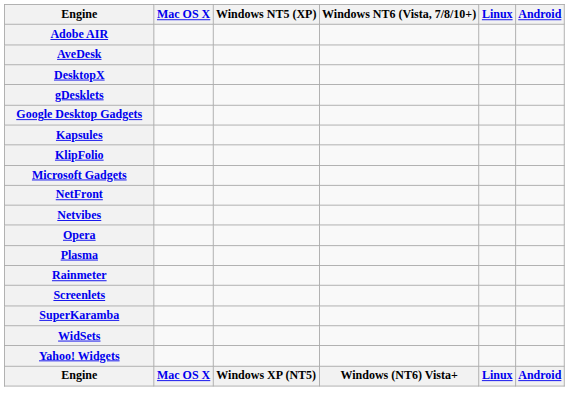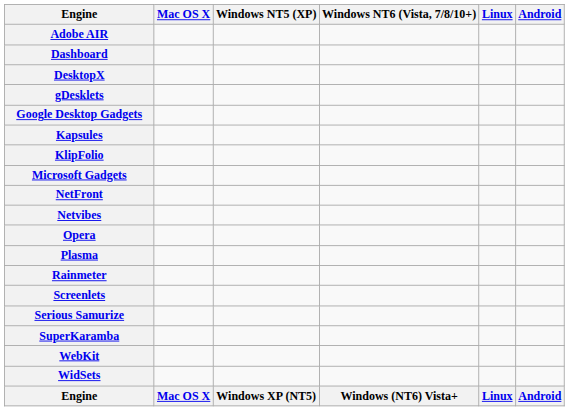 <table class="sortable wikitable" style="text-align: center; font-size: smaller; width: auto;">
 <tr>
 <th style="width: 12em;">Engine</th>
 <th><a href='#'>Mac OS X</a></th>
 <th>Windows NT5 (XP)</th>
 <th>Windows NT6 (Vista, 7/8/10+)</th>
 <th><a href='#'>Linux</a></th>
 <th><a href='#'>Android</a></th>
 </tr>
 <tr>
 <th><a href='#'>Adobe AIR</a></th>
 <td></td>
 <td></td>
 <td></td>
 <td></td>
 <td></td>
 </tr>
 <tr>
-<th><a href='#'>AveDesk</a></th>
+<th><a href='#'>Dashboard</a></th>
 <td></td>
 <td></td>
 <td></td>
 <td></td>
 <td></td>
 </tr>
 <tr>
 <th><a href='#'>DesktopX</a></th>
 <td></td>
 <td></td>
 <td></td>
 <td></td>
 <td></td>
 </tr>
 <tr>
 <th><a href='#'>gDesklets</a></th>
 <td></td>
 <td></td>
 <td></td>
 <td></td>
 <td></td>
 </tr>
 <tr>
 <th><a href='#'>Google Desktop Gadgets</a></th>
 <td></td>
 <td></td>
 <td></td>
 <td></td>
 <td></td>
 </tr>
 <tr>
 <th><a href='#'>Kapsules</a></th>
 <td></td>
 <td></td>
 <td></td>
 <td></td>
 <td></td>
 </tr>
 <tr>
 <th><a href='#'>KlipFolio</a></th>
 <td></td>
 <td></td>
 <td></td>
 <td></td>
 <td></td>
 </tr>
 <tr>
 <th><a href='#'>Microsoft Gadgets</a></th>
 <td></td>
 <td></td>
 <td></td>
 <td></td>
 <td></td>
 </tr>
 <tr>
 <th><a href='#'>NetFront</a></th>
 <td></td>
 <td></td>
 <td></td>
 <td></td>
 <td></td>
 </tr>
 <tr>
 <th><a href='#'>Netvibes</a></th>
 <td></td>
 <td></td>
 <td></td>
 <td></td>
 <td></td>
 </tr>
 <tr>
 <th><a href='#'>Opera</a></th>
 <td></td>
 <td></td>
 <td></td>
 <td></td>
 <td></td>
 </tr>
 <tr>
 <th><a href='#'>Plasma</a></th>
 <td></td>
 <td></td>
 <td></td>
 <td></td>
 <td></td>
 </tr>
 <tr>
 <th><a href='#'>Rainmeter</a></th>
 <td></td>
 <td></td>
 <td></td>
 <td></td>
 <td></td>
 </tr>
 <tr>
 <th><a href='#'>Screenlets</a></th>
 <td></td>
 <td></td>
 <td></td>
 <td></td>
 <td></td>
 </tr>
 <tr>
+<th><a href='#'>Serious Samurize</a></th>
+<td></td>
+<td></td>
+<td></td>
+<td></td>
+<td></td>
+</tr>
+<tr>
 <th><a href='#'>SuperKaramba</a></th>
 <td></td>
 <td></td>
 <td></td>
 <td></td>
 <td></td>
 </tr>
 <tr>
-<th><a href='#'>WidSets</a></th>
+<th><a href='#'>WebKit</a></th>
 <td></td>
 <td></td>
 <td></td>
 <td></td>
 <td></td>
 </tr>
 <tr>
-<th><a href='#'>Yahoo! Widgets</a></th>
+<th><a href='#'>WidSets</a></th>
 <td></td>
 <td></td>
 <td></td>
 <td></td>
 <td></td>
 </tr>
 <tr class="sortbottom">
 <th>Engine</th>
 <th><a href='#'>Mac OS X</a></th>
 <th>Windows XP (NT5)</th>
 <th>Windows (NT6) Vista+</th>
 <th><a href='#'>Linux</a></th>
 <th><a href='#'>Android</a></th>
 </tr>
 </table>
